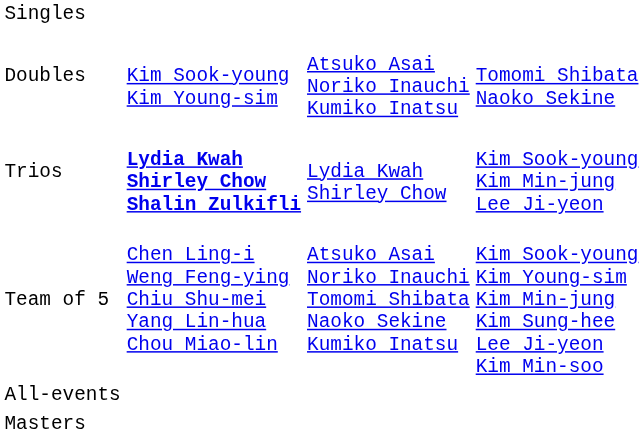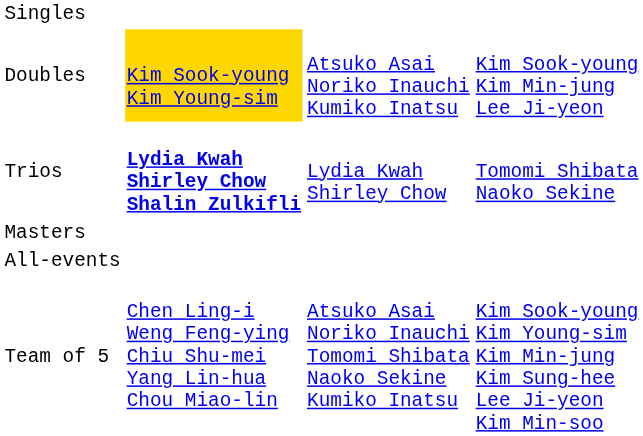 <table>
 <tr>
 <td>Singles</td>
 <td></td>
 <td></td>
 <td></td>
 </tr>
 <tr>
 <td>Doubles</td>
-<td><br><a href='#'>Kim Sook-young</a><br><a href='#'>Kim Young-sim</a></td>
+<td style="background: gold;"><br><a href='#'>Kim Sook-young</a><br><a href='#'>Kim Young-sim</a></td>
 <td><br><a href='#'>Atsuko Asai</a><br><a href='#'>Noriko Inauchi</a><br><a href='#'>Kumiko Inatsu</a></td>
-<td><br><a href='#'>Tomomi Shibata</a><br><a href='#'>Naoko Sekine</a></td>
+<td><br><a href='#'>Kim Sook-young</a><br><a href='#'>Kim Min-jung</a><br><a href='#'>Lee Ji-yeon</a></td>
 </tr>
 <tr>
 <td>Trios</td>
 <td><strong><br><a href='#'>Lydia Kwah</a><br><a href='#'>Shirley Chow</a><br><a href='#'>Shalin Zulkifli</a></strong></td>
 <td><br><a href='#'>Lydia Kwah</a><br><a href='#'>Shirley Chow</a></td>
-<td><br><a href='#'>Kim Sook-young</a><br><a href='#'>Kim Min-jung</a><br><a href='#'>Lee Ji-yeon</a></td>
+<td><br><a href='#'>Tomomi Shibata</a><br><a href='#'>Naoko Sekine</a></td>
 </tr>
 <tr>
-<td>Team of 5</td>
-<td valign=top><br><a href='#'>Chen Ling-i</a><br><a href='#'>Weng Feng-ying</a><br><a href='#'>Chiu Shu-mei</a><br><a href='#'>Yang Lin-hua</a><br><a href='#'>Chou Miao-lin</a></td>
-<td valign=top><br><a href='#'>Atsuko Asai</a><br><a href='#'>Noriko Inauchi</a><br><a href='#'>Tomomi Shibata</a><br><a href='#'>Naoko Sekine</a><br><a href='#'>Kumiko Inatsu</a></td>
-<td><br><a href='#'>Kim Sook-young</a><br><a href='#'>Kim Young-sim</a><br><a href='#'>Kim Min-jung</a><br><a href='#'>Kim Sung-hee</a><br><a href='#'>Lee Ji-yeon</a><br><a href='#'>Kim Min-soo</a></td>
+<td>Masters</td>
+<td></td>
+<td></td>
+<td></td>
 </tr>
 <tr>
 <td>All-events</td>
 <td></td>
 <td></td>
 <td></td>
 </tr>
 <tr>
-<td>Masters</td>
-<td></td>
-<td></td>
-<td></td>
+<td>Team of 5</td>
+<td valign=top><br><a href='#'>Chen Ling-i</a><br><a href='#'>Weng Feng-ying</a><br><a href='#'>Chiu Shu-mei</a><br><a href='#'>Yang Lin-hua</a><br><a href='#'>Chou Miao-lin</a></td>
+<td valign=top><br><a href='#'>Atsuko Asai</a><br><a href='#'>Noriko Inauchi</a><br><a href='#'>Tomomi Shibata</a><br><a href='#'>Naoko Sekine</a><br><a href='#'>Kumiko Inatsu</a></td>
+<td><br><a href='#'>Kim Sook-young</a><br><a href='#'>Kim Young-sim</a><br><a href='#'>Kim Min-jung</a><br><a href='#'>Kim Sung-hee</a><br><a href='#'>Lee Ji-yeon</a><br><a href='#'>Kim Min-soo</a></td>
 </tr>
 </table>
